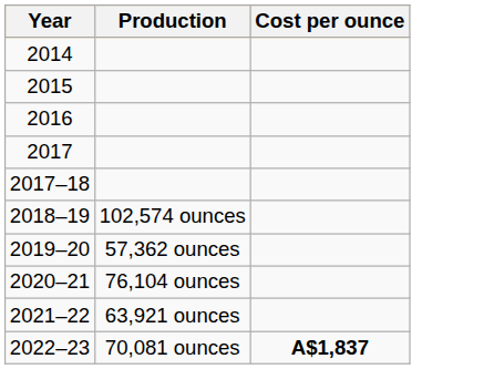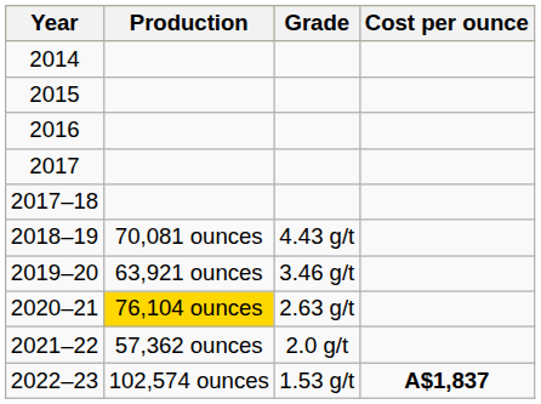 <table class="wikitable">
 <tr style="text-align:center; background:#daa520;">
 <th>Year</th>
 <th>Production</th>
+<th>Grade</th>
 <th>Cost per ounce</th>
 </tr>
 <tr style="text-align:center;">
 <td>2014</td>
+<td></td>
 <td></td>
 <td></td>
 </tr>
 <tr style="text-align:center;">
 <td>2015</td>
 <td></td>
 <td></td>
+<td></td>
 </tr>
 <tr style="text-align:center;">
 <td>2016</td>
+<td></td>
 <td></td>
 <td></td>
 </tr>
 <tr style="text-align:center;">
 <td>2017</td>
 <td></td>
 <td></td>
+<td></td>
 </tr>
 <tr style="text-align:center;">
 <td>2017–18</td>
 <td></td>
 <td></td>
+<td></td>
 </tr>
 <tr style="text-align:center;">
 <td>2018–19</td>
-<td>102,574 ounces</td>
+<td>70,081 ounces</td>
+<td>4.43 g/t</td>
 <td></td>
 </tr>
 <tr style="text-align:center;">
 <td>2019–20</td>
-<td>57,362 ounces</td>
+<td>63,921 ounces</td>
+<td>3.46 g/t</td>
 <td></td>
 </tr>
 <tr style="text-align:center;">
 <td>2020–21</td>
-<td>76,104 ounces</td>
+<td style="background: gold;">76,104 ounces</td>
+<td>2.63 g/t</td>
 <td></td>
 </tr>
 <tr style="text-align:center;">
 <td>2021–22</td>
-<td>63,921 ounces</td>
+<td>57,362 ounces</td>
+<td>2.0 g/t</td>
 <td></td>
 </tr>
 <tr style="text-align:center;">
 <td>2022–23</td>
-<td>70,081 ounces</td>
+<td>102,574 ounces</td>
+<td>1.53 g/t</td>
 <td><strong>A$1,837</strong></td>
 </tr>
 </table>
